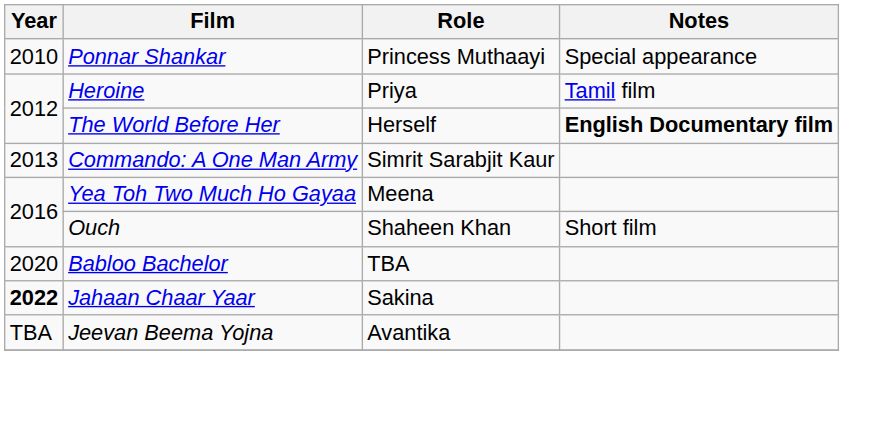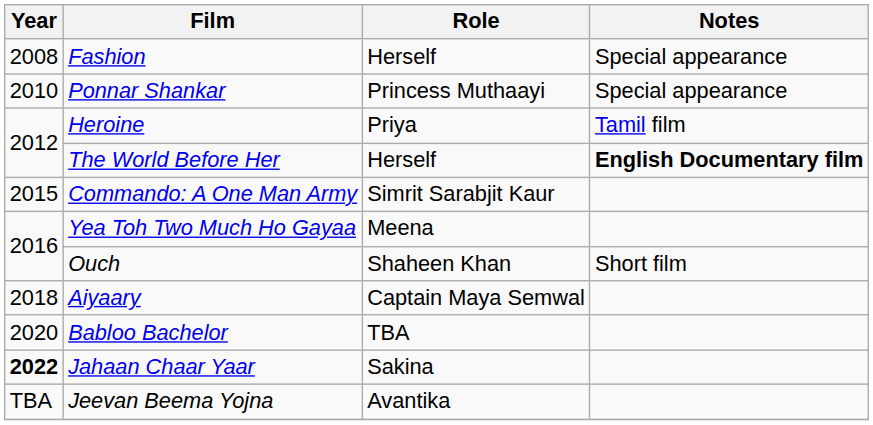 <table class="wikitable">
 <tr>
 <th>Year</th>
 <th>Film</th>
 <th>Role</th>
 <th>Notes</th>
+</tr>
+<tr>
+<td>2008</td>
+<td><em><a href='#'>Fashion</a></em></td>
+<td>Herself</td>
+<td>Special appearance</td>
 </tr>
 <tr>
 <td>2010</td>
 <td><em><a href='#'>Ponnar Shankar</a></em></td>
 <td>Princess Muthaayi</td>
 <td>Special appearance</td>
 </tr>
 <tr>
 <td rowspan="2">2012</td>
 <td><em><a href='#'>Heroine</a></em></td>
 <td>Priya</td>
 <td><a href='#'>Tamil</a> film</td>
 </tr>
 <tr>
 <td><em><a href='#'>The World Before Her</a></em></td>
 <td>Herself</td>
 <td><strong>English Documentary film</strong></td>
 </tr>
 <tr>
-<td>2013</td>
+<td>2015</td>
 <td><em><a href='#'>Commando: A One Man Army</a></em></td>
 <td>Simrit Sarabjit Kaur</td>
 <td></td>
 </tr>
 <tr>
 <td rowspan="2">2016</td>
 <td><em><a href='#'>Yea Toh Two Much Ho Gayaa</a></em></td>
 <td>Meena</td>
 <td></td>
 </tr>
 <tr>
 <td><em>Ouch</em></td>
 <td>Shaheen Khan</td>
 <td>Short film</td>
+</tr>
+<tr>
+<td>2018</td>
+<td><em><a href='#'>Aiyaary</a></em></td>
+<td>Captain Maya Semwal</td>
+<td></td>
 </tr>
 <tr>
 <td>2020</td>
 <td><em><a href='#'>Babloo Bachelor</a></em></td>
 <td>TBA</td>
 <td></td>
 </tr>
 <tr>
 <td><strong>2022</strong></td>
 <td><em><a href='#'>Jahaan Chaar Yaar</a></em></td>
 <td>Sakina</td>
 <td></td>
 </tr>
 <tr>
 <td>TBA</td>
 <td><em>Jeevan Beema Yojna</em></td>
 <td>Avantika</td>
 <td></td>
 </tr>
 <tr>
 </tr>
 </table>
